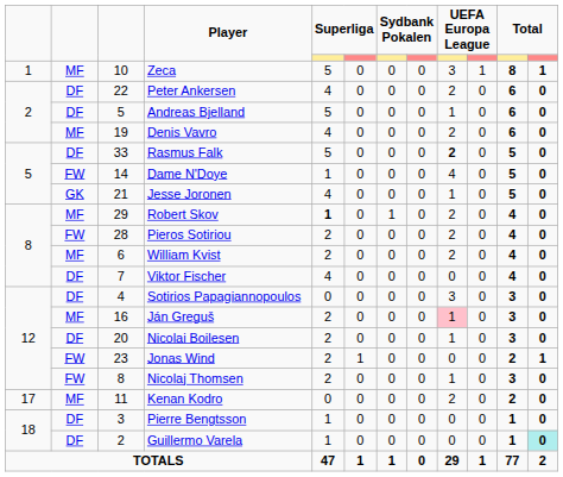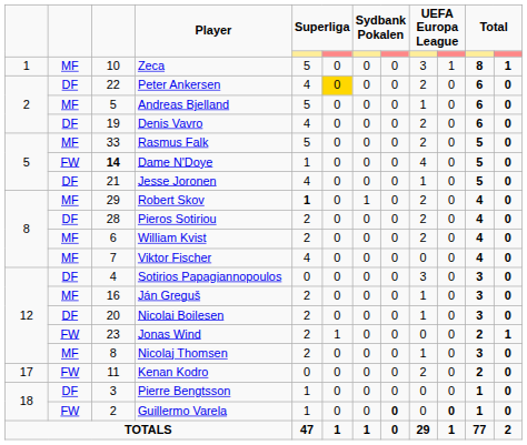 <table class="wikitable sortable" style="text-align:center;">
 <tr>
 <td rowspan="2"  style="width:50px;"><strong></strong></td>
 <td rowspan="2"  style="width:50px;"><strong></strong></td>
 <td rowspan="2"  style="width:50px;"><strong></strong></td>
 <td rowspan="2"  style="width:200px;"><strong>Player</strong></td>
 <td colspan="2"><strong>Superliga</strong></td>
 <td colspan="2"><strong>Sydbank Pokalen</strong></td>
 <td colspan="2"><strong>UEFA Europa League</strong></td>
 <td colspan="2"><strong>Total</strong></td>
 </tr>
 <tr>
 <th style="width:30px; background:#fe9;"></th>
 <th style="width:30px; background:#ff8888;"></th>
 <th style="width:30px; background:#fe9;"></th>
 <th style="width:30px; background:#ff8888;"></th>
 <th style="width:30px; background:#fe9;"></th>
 <th style="width:30px; background:#ff8888;"></th>
 <th style="width:30px; background:#fe9;"></th>
 <th style="width:30px; background:#ff8888;"></th>
 </tr>
 <tr>
 <td rowspan=1>1</td>
 <td><a href='#'>MF</a></td>
 <td>10</td>
 <td align=left>  <a href='#'>Zeca</a></td>
 <td>5</td>
 <td>0</td>
 <td>0</td>
 <td>0</td>
 <td>3</td>
 <td>1</td>
 <td><strong>8</strong></td>
 <td><strong>1</strong></td>
 </tr>
 <tr>
 <td rowspan=3>2</td>
 <td><a href='#'>DF</a></td>
 <td>22</td>
 <td align=left> <a href='#'>Peter Ankersen</a></td>
 <td>4</td>
-<td>0</td>
+<td style="background: gold;">0</td>
 <td>0</td>
 <td>0</td>
 <td>2</td>
 <td>0</td>
 <td><strong>6</strong></td>
 <td><strong>0</strong></td>
 </tr>
 <tr>
-<td><a href='#'>DF</a></td>
+<td><a href='#'>MF</a></td>
 <td>5</td>
 <td align=left> <a href='#'>Andreas Bjelland</a></td>
 <td>5</td>
 <td>0</td>
 <td>0</td>
 <td>0</td>
 <td>1</td>
 <td>0</td>
 <td><strong>6</strong></td>
 <td><strong>0</strong></td>
 </tr>
 <tr>
-<td><a href='#'>MF</a></td>
+<td><a href='#'>DF</a></td>
 <td>19</td>
 <td align=left> <a href='#'>Denis Vavro</a></td>
 <td>4</td>
 <td>0</td>
 <td>0</td>
 <td>0</td>
 <td>2</td>
 <td>0</td>
 <td><strong>6</strong></td>
 <td><strong>0</strong></td>
 </tr>
 <tr>
 <td rowspan=3>5</td>
-<td><a href='#'>DF</a></td>
+<td><a href='#'>MF</a></td>
 <td>33</td>
 <td align=left> <a href='#'>Rasmus Falk</a></td>
 <td>5</td>
 <td>0</td>
 <td>0</td>
 <td>0</td>
-<td><strong>2</strong></td>
+<td>2</td>
 <td>0</td>
 <td><strong>5</strong></td>
 <td><strong>0</strong></td>
 </tr>
 <tr>
 <td><a href='#'>FW</a></td>
-<td>14</td>
+<td><strong>14</strong></td>
 <td align=left> <a href='#'>Dame N'Doye</a></td>
 <td>1</td>
 <td>0</td>
 <td>0</td>
 <td>0</td>
 <td>4</td>
 <td>0</td>
 <td><strong>5</strong></td>
 <td><strong>0</strong></td>
 </tr>
 <tr>
-<td><a href='#'>GK</a></td>
+<td><a href='#'>DF</a></td>
 <td>21</td>
 <td align=left> <a href='#'>Jesse Joronen</a></td>
 <td>4</td>
 <td>0</td>
 <td>0</td>
 <td>0</td>
 <td>1</td>
 <td>0</td>
 <td><strong>5</strong></td>
 <td><strong>0</strong></td>
 </tr>
 <tr>
 <td rowspan=4>8</td>
 <td><a href='#'>MF</a></td>
 <td>29</td>
 <td align=left> <a href='#'>Robert Skov</a></td>
 <td><strong>1</strong></td>
 <td>0</td>
 <td>1</td>
 <td>0</td>
 <td>2</td>
 <td>0</td>
 <td><strong>4</strong></td>
 <td><strong>0</strong></td>
 </tr>
 <tr>
-<td><a href='#'>FW</a></td>
+<td><a href='#'>DF</a></td>
 <td>28</td>
 <td align=left> <a href='#'>Pieros Sotiriou</a></td>
 <td>2</td>
 <td>0</td>
 <td>0</td>
 <td>0</td>
 <td>2</td>
 <td>0</td>
 <td><strong>4</strong></td>
 <td><strong>0</strong></td>
 </tr>
 <tr>
 <td><a href='#'>MF</a></td>
 <td>6</td>
 <td align=left> <a href='#'>William Kvist</a></td>
 <td>2</td>
 <td>0</td>
 <td>0</td>
 <td>0</td>
 <td>2</td>
 <td>0</td>
 <td><strong>4</strong></td>
 <td><strong>0</strong></td>
 </tr>
 <tr>
-<td><a href='#'>DF</a></td>
+<td><a href='#'>MF</a></td>
 <td>7</td>
 <td align=left> <a href='#'>Viktor Fischer</a></td>
 <td>4</td>
 <td>0</td>
 <td>0</td>
 <td>0</td>
 <td>0</td>
 <td>0</td>
 <td><strong>4</strong></td>
 <td><strong>0</strong></td>
 </tr>
 <tr>
 <td rowspan=5>12</td>
 <td><a href='#'>DF</a></td>
 <td>4</td>
 <td align=left> <a href='#'>Sotirios Papagiannopoulos</a></td>
 <td>0</td>
 <td>0</td>
 <td>0</td>
 <td>0</td>
 <td>3</td>
 <td>0</td>
 <td><strong>3</strong></td>
 <td><strong>0</strong></td>
 </tr>
 <tr>
 <td><a href='#'>MF</a></td>
 <td>16</td>
 <td align=left> <a href='#'>Ján Greguš</a></td>
 <td>2</td>
 <td>0</td>
 <td>0</td>
 <td>0</td>
-<td style="background: pink;">1</td>
+<td>1</td>
 <td>0</td>
 <td><strong>3</strong></td>
 <td><strong>0</strong></td>
 </tr>
 <tr>
 <td><a href='#'>DF</a></td>
 <td>20</td>
 <td align=left> <a href='#'>Nicolai Boilesen</a></td>
 <td>2</td>
 <td>0</td>
 <td>0</td>
 <td>0</td>
 <td>1</td>
 <td>0</td>
 <td><strong>3</strong></td>
 <td><strong>0</strong></td>
 </tr>
 <tr>
 <td><a href='#'>FW</a></td>
 <td>23</td>
 <td align=left> <a href='#'>Jonas Wind</a></td>
 <td>2</td>
 <td>1</td>
 <td>0</td>
 <td>0</td>
 <td>0</td>
 <td>0</td>
 <td><strong>2</strong></td>
 <td><strong>1</strong></td>
 </tr>
 <tr>
-<td><a href='#'>FW</a></td>
+<td><a href='#'>MF</a></td>
 <td>8</td>
 <td align=left> <a href='#'>Nicolaj Thomsen</a></td>
 <td>2</td>
 <td>0</td>
 <td>0</td>
 <td>0</td>
 <td>1</td>
 <td>0</td>
 <td><strong>3</strong></td>
 <td><strong>0</strong></td>
 </tr>
 <tr>
 <td rowspan=1>17</td>
-<td><a href='#'>MF</a></td>
+<td><a href='#'>FW</a></td>
 <td>11</td>
 <td align=left> <a href='#'>Kenan Kodro</a></td>
 <td>0</td>
 <td>0</td>
 <td>0</td>
 <td>0</td>
 <td>2</td>
 <td>0</td>
 <td><strong>2</strong></td>
 <td><strong>0</strong></td>
 </tr>
 <tr>
 <td rowspan=2>18</td>
 <td><a href='#'>DF</a></td>
 <td>3</td>
 <td align=left> <a href='#'>Pierre Bengtsson</a></td>
 <td>1</td>
 <td>0</td>
 <td>0</td>
 <td>0</td>
 <td>0</td>
 <td>0</td>
 <td><strong>1</strong></td>
 <td><strong>0</strong></td>
 </tr>
 <tr>
-<td><a href='#'>DF</a></td>
+<td><a href='#'>FW</a></td>
 <td>2</td>
 <td align=left>  <a href='#'>Guillermo Varela</a></td>
 <td>1</td>
 <td>0</td>
 <td>0</td>
+<td><strong>0</strong></td>
 <td>0</td>
-<td>0</td>
-<td>0</td>
+<td><strong>0</strong></td>
 <td><strong>1</strong></td>
-<td style="background: paleturquoise;"><strong>0</strong></td>
+<td><strong>0</strong></td>
 </tr>
 <tr>
 <td colspan="4"><strong>TOTALS</strong></td>
 <td><strong>47</strong></td>
 <td><strong>1</strong></td>
 <td><strong>1</strong></td>
 <td><strong>0</strong></td>
 <td><strong>29</strong></td>
 <td><strong>1</strong></td>
 <td><strong>77</strong></td>
 <td><strong>2</strong></td>
 </tr>
 </table>
